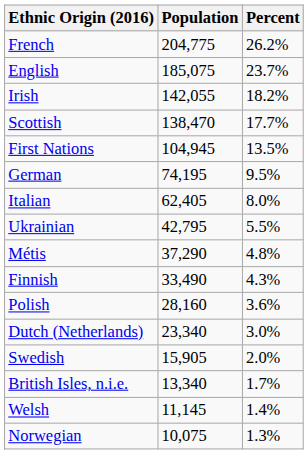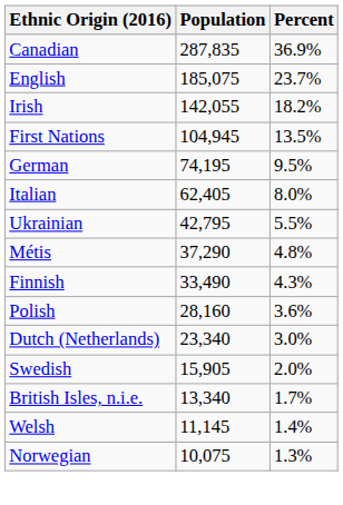 <table class="wikitable" align="left">
 <tr bgcolor="#CCCCCC">
 <th>Ethnic Origin (2016)</th>
 <th>Population</th>
 <th>Percent</th>
 </tr>
 <tr>
-<td><a href='#'>French</a></td>
-<td>204,775</td>
-<td>26.2%</td>
+<td><a href='#'>Canadian</a></td>
+<td>287,835</td>
+<td>36.9%</td>
 </tr>
 <tr>
 <td><a href='#'>English</a></td>
 <td>185,075</td>
 <td>23.7%</td>
 </tr>
 <tr>
 <td><a href='#'>Irish</a></td>
 <td>142,055</td>
 <td>18.2%</td>
-</tr>
-<tr>
-<td><a href='#'>Scottish</a></td>
-<td>138,470</td>
-<td>17.7%</td>
 </tr>
 <tr>
 <td><a href='#'>First Nations</a></td>
 <td>104,945</td>
 <td>13.5%</td>
 </tr>
 <tr>
 <td><a href='#'>German</a></td>
 <td>74,195</td>
 <td>9.5%</td>
 </tr>
 <tr>
 <td><a href='#'>Italian</a></td>
 <td>62,405</td>
 <td>8.0%</td>
 </tr>
 <tr>
 <td><a href='#'>Ukrainian</a></td>
 <td>42,795</td>
 <td>5.5%</td>
 </tr>
 <tr>
 <td><a href='#'>Métis</a></td>
 <td>37,290</td>
 <td>4.8%</td>
 </tr>
 <tr>
 <td><a href='#'>Finnish</a></td>
 <td>33,490</td>
 <td>4.3%</td>
 </tr>
 <tr>
 <td><a href='#'>Polish</a></td>
 <td>28,160</td>
 <td>3.6%</td>
 </tr>
 <tr>
 <td><a href='#'>Dutch (Netherlands)</a></td>
 <td>23,340</td>
 <td>3.0%</td>
 </tr>
 <tr>
 <td><a href='#'>Swedish</a></td>
 <td>15,905</td>
 <td>2.0%</td>
 </tr>
 <tr>
 <td><a href='#'>British Isles, n.i.e.</a></td>
 <td>13,340</td>
 <td>1.7%</td>
 </tr>
 <tr>
 <td><a href='#'>Welsh</a></td>
 <td>11,145</td>
 <td>1.4%</td>
 </tr>
 <tr>
 <td><a href='#'>Norwegian</a></td>
 <td>10,075</td>
 <td>1.3%</td>
 </tr>
 </table>
